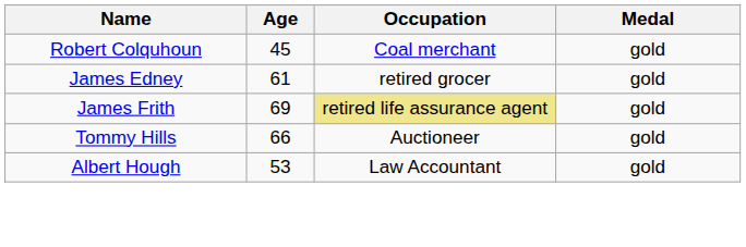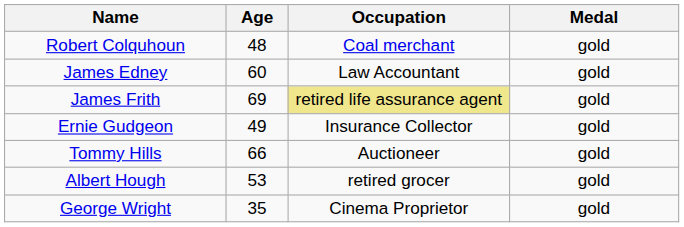 <table class="wikitable" style="text-align: center">
 <tr>
 <th width=200>Name</th>
 <th width=50>Age</th>
 <th width=200>Occupation</th>
 <th width=150>Medal</th>
 </tr>
 <tr>
 <td><a href='#'>Robert Colquhoun</a></td>
-<td>45</td>
+<td>48</td>
 <td><a href='#'>Coal merchant</a></td>
 <td>gold</td>
 </tr>
 <tr>
 <td><a href='#'>James Edney</a></td>
-<td>61</td>
-<td>retired grocer</td>
+<td>60</td>
+<td>Law Accountant</td>
 <td>gold</td>
 </tr>
 <tr>
 <td><a href='#'>James Frith</a></td>
 <td>69</td>
 <td style="background: khaki;">retired life assurance agent</td>
+<td>gold</td>
+</tr>
+<tr>
+<td><a href='#'>Ernie Gudgeon</a></td>
+<td>49</td>
+<td>Insurance Collector</td>
 <td>gold</td>
 </tr>
 <tr>
 <td><a href='#'>Tommy Hills</a></td>
 <td>66</td>
 <td>Auctioneer</td>
 <td>gold</td>
 </tr>
 <tr>
 <td><a href='#'>Albert Hough</a></td>
 <td>53</td>
-<td>Law Accountant</td>
+<td>retired grocer</td>
+<td>gold</td>
+</tr>
+<tr>
+<td><a href='#'>George Wright</a></td>
+<td>35</td>
+<td>Cinema Proprietor</td>
 <td>gold</td>
 </tr>
 </table>
